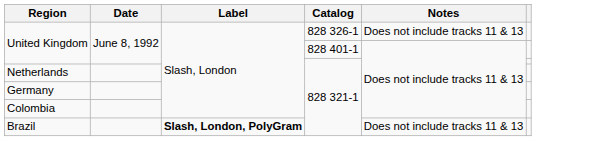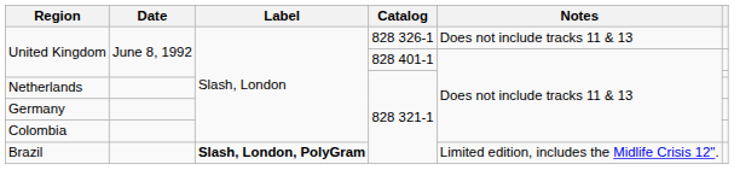 <table class="wikitable sortable" style="margin:0 1em 1em 0;">
 <tr>
 <th>Region</th>
 <th>Date</th>
 <th>Label</th>
 <th>Catalog</th>
 <th>Notes</th>
 <th class=unsortable></th>
 </tr>
 <tr>
 <td rowspan="3">United Kingdom</td>
 <td rowspan="3">June 8, 1992</td>
 <td rowspan="6">Slash, London</td>
 <td>828 326-1</td>
 <td>Does not include tracks 11 & 13</td>
 <td></td>
 </tr>
 <tr>
 <td>828 401-1</td>
 <td rowspan="5">Does not include tracks 11 & 13</td>
 <td></td>
 </tr>
 <tr>
 <td rowspan="5">828 321-1</td>
 <td></td>
 </tr>
 <tr>
 <td>Netherlands</td>
 <td></td>
 <td></td>
 </tr>
 <tr>
 <td>Germany</td>
 <td></td>
 <td></td>
 </tr>
 <tr>
 <td>Colombia</td>
 <td></td>
 <td></td>
 </tr>
 <tr>
 <td>Brazil</td>
 <td></td>
 <td><strong>Slash, London, PolyGram</strong></td>
-<td>Does not include tracks 11 & 13</td>
+<td>Limited edition, includes the <a href='#'>Midlife Crisis 12"</a>.</td>
 <td></td>
 </tr>
 </table>
